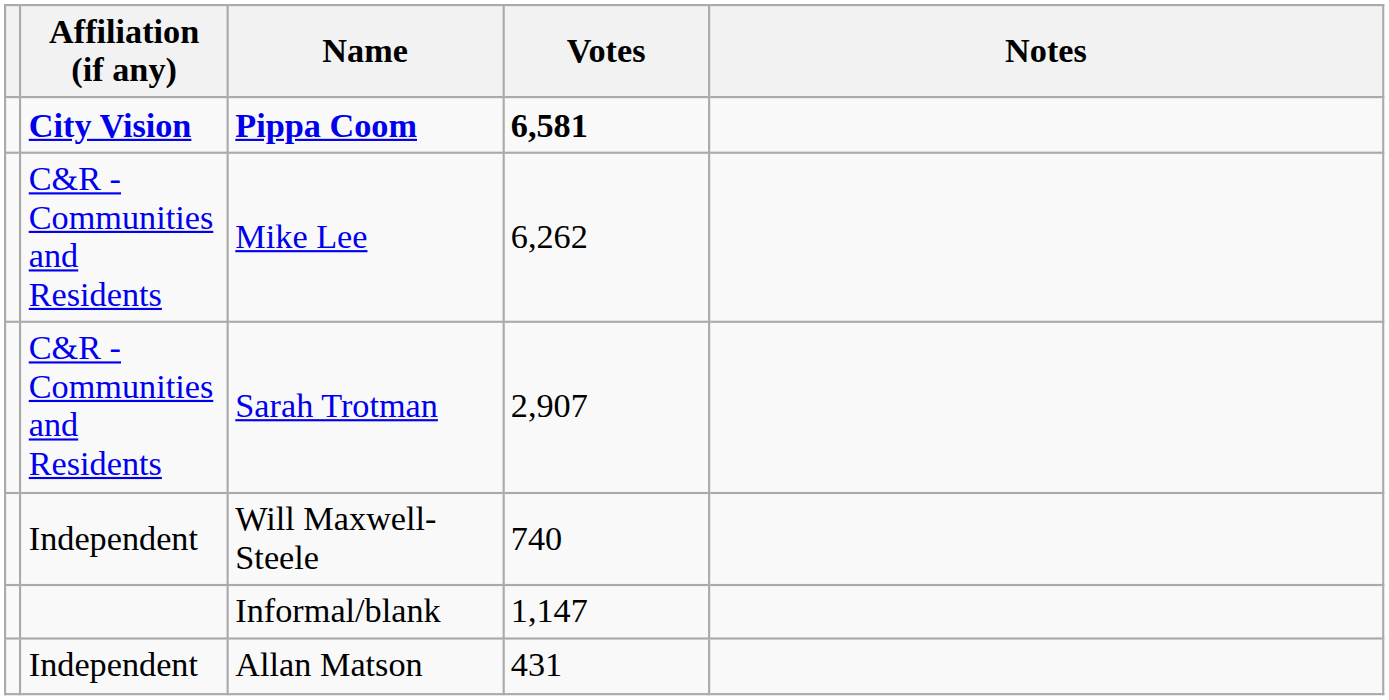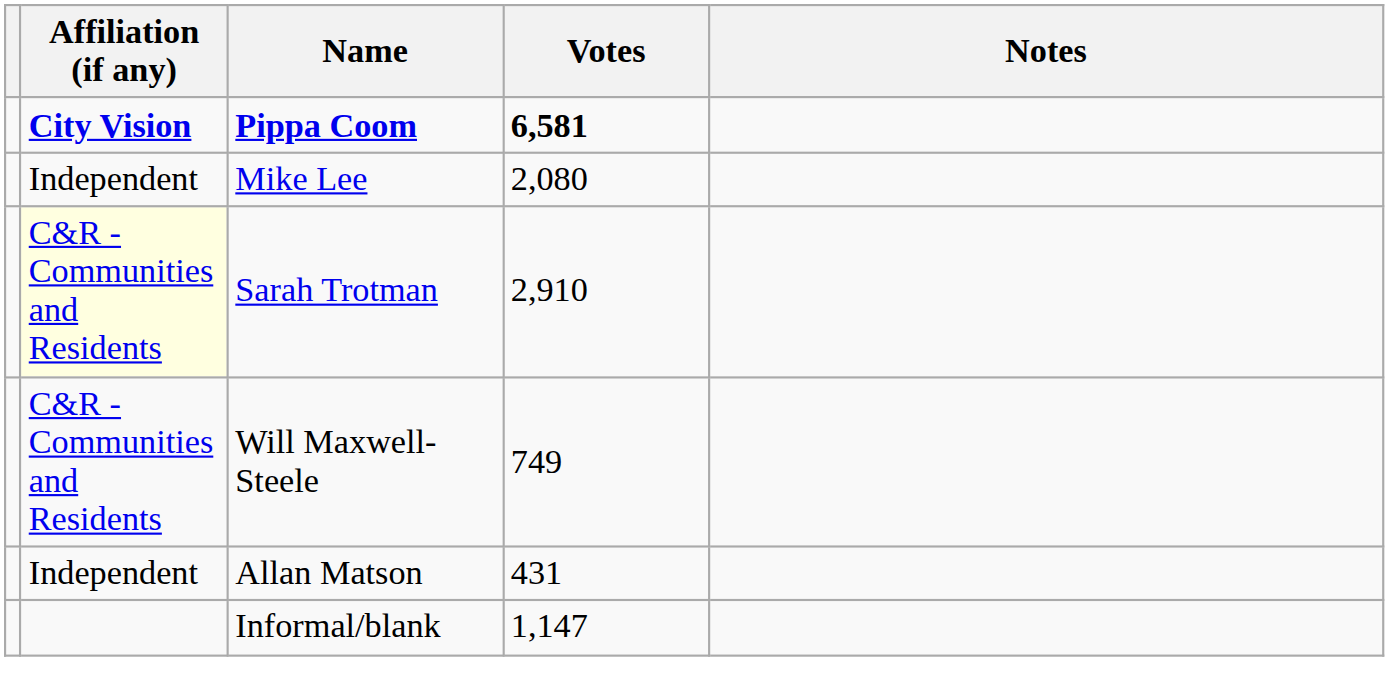 <table class="wikitable" style="width:51%;">
 <tr>
 <th style="width:1%;"></th>
 <th style="width:15%;">Affiliation (if any)</th>
 <th style="width:20%;">Name</th>
 <th style="width:15%;">Votes</th>
 <th>Notes</th>
 </tr>
 <tr>
 <td bgcolor=></td>
 <td><strong><a href='#'>City Vision</a></strong></td>
 <td><strong><a href='#'>Pippa Coom</a></strong></td>
 <td><strong>6,581</strong></td>
 <td></td>
 </tr>
 <tr>
 <td bgcolor=></td>
-<td><a href='#'>C&R - Communities and Residents</a></td>
+<td>Independent</td>
 <td><a href='#'>Mike Lee</a></td>
-<td>6,262</td>
+<td>2,080</td>
+<td></td>
+</tr>
+<tr>
+<td bgcolor=></td>
+<td style="background: lightyellow;"><a href='#'>C&R - Communities and Residents</a></td>
+<td><a href='#'>Sarah Trotman</a></td>
+<td>2,910</td>
 <td></td>
 </tr>
 <tr>
 <td bgcolor=></td>
 <td><a href='#'>C&R - Communities and Residents</a></td>
-<td><a href='#'>Sarah Trotman</a></td>
-<td>2,907</td>
+<td>Will Maxwell-Steele</td>
+<td>749</td>
 <td></td>
 </tr>
 <tr>
 <td bgcolor=></td>
 <td>Independent</td>
-<td>Will Maxwell-Steele</td>
-<td>740</td>
+<td>Allan Matson</td>
+<td>431</td>
 <td></td>
 </tr>
 <tr>
 <td></td>
 <td></td>
 <td>Informal/blank</td>
 <td>1,147</td>
 <td></td>
 </tr>
-<tr>
-<td bgcolor=></td>
-<td>Independent</td>
-<td>Allan Matson</td>
-<td>431</td>
-<td></td>
-</tr>
 </table>
